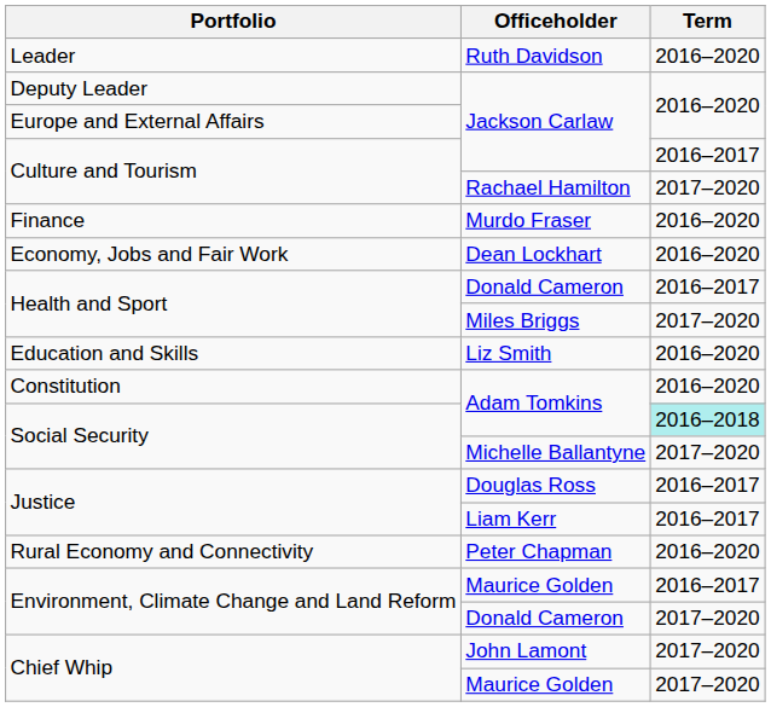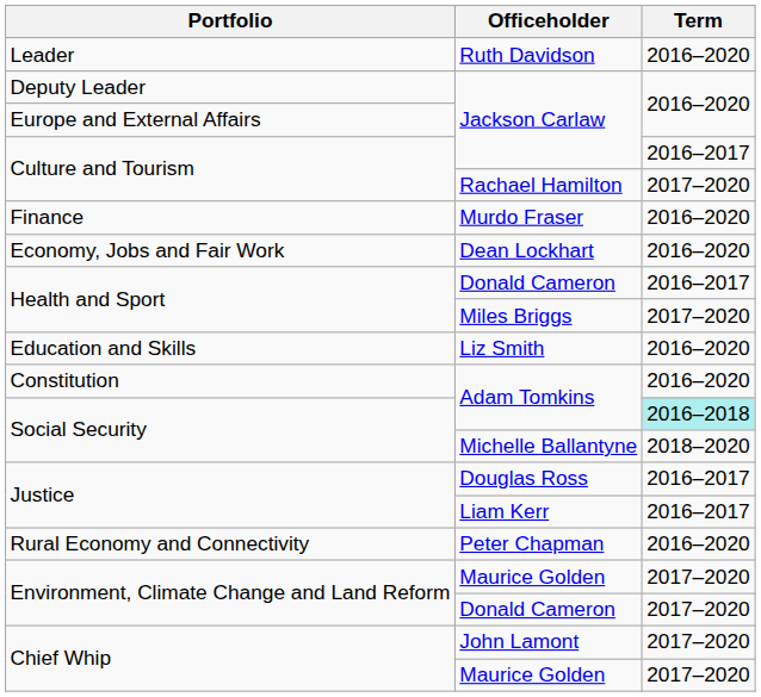 <table class="wikitable">
 <tr>
 <th>Portfolio</th>
 <th>Officeholder</th>
 <th>Term</th>
 </tr>
 <tr>
 <td>Leader</td>
 <td><a href='#'>Ruth Davidson</a></td>
 <td>2016–2020</td>
 </tr>
 <tr>
 <td>Deputy Leader</td>
 <td rowspan="3"><a href='#'>Jackson Carlaw</a></td>
 <td rowspan="2">2016–2020</td>
 </tr>
 <tr>
 <td>Europe and External Affairs</td>
 </tr>
 <tr>
 <td rowspan="2">Culture and Tourism</td>
 <td>2016–2017</td>
 </tr>
 <tr>
 <td><a href='#'>Rachael Hamilton</a></td>
 <td>2017–2020</td>
 </tr>
 <tr>
 <td>Finance</td>
 <td><a href='#'>Murdo Fraser</a></td>
 <td>2016–2020</td>
 </tr>
 <tr>
 <td>Economy, Jobs and Fair Work</td>
 <td><a href='#'>Dean Lockhart</a></td>
 <td>2016–2020</td>
 </tr>
 <tr>
 <td rowspan="2">Health and Sport</td>
 <td><a href='#'>Donald Cameron</a></td>
 <td>2016–2017</td>
 </tr>
 <tr>
 <td><a href='#'>Miles Briggs</a></td>
 <td>2017–2020</td>
 </tr>
 <tr>
 <td>Education and Skills</td>
 <td><a href='#'>Liz Smith</a></td>
 <td>2016–2020</td>
 </tr>
 <tr>
 <td>Constitution</td>
 <td rowspan="2"><a href='#'>Adam Tomkins</a></td>
 <td>2016–2020</td>
 </tr>
 <tr>
 <td rowspan="2">Social Security</td>
 <td style="background: paleturquoise;">2016–2018</td>
 </tr>
 <tr>
 <td><a href='#'>Michelle Ballantyne</a></td>
-<td>2017–2020</td>
+<td>2018–2020</td>
 </tr>
 <tr>
 <td rowspan="2">Justice</td>
 <td><a href='#'>Douglas Ross</a></td>
 <td>2016–2017</td>
 </tr>
 <tr>
 <td><a href='#'>Liam Kerr</a></td>
 <td>2016–2017</td>
 </tr>
 <tr>
 <td>Rural Economy and Connectivity</td>
 <td><a href='#'>Peter Chapman</a></td>
 <td>2016–2020</td>
 </tr>
 <tr>
 <td rowspan="2">Environment, Climate Change and Land Reform</td>
 <td><a href='#'>Maurice Golden</a></td>
-<td>2016–2017</td>
+<td>2017–2020</td>
 </tr>
 <tr>
 <td><a href='#'>Donald Cameron</a></td>
 <td>2017–2020</td>
 </tr>
 <tr>
 <td rowspan="2">Chief Whip</td>
 <td><a href='#'>John Lamont</a></td>
 <td>2017–2020</td>
 </tr>
 <tr>
 <td><a href='#'>Maurice Golden</a></td>
 <td>2017–2020</td>
 </tr>
 </table>
